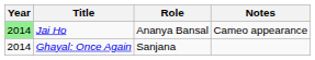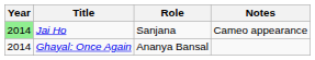 <table class="wikitable sortable plainrowheaders">
 <tr>
 <th scope="col">Year</th>
 <th scope="col">Title</th>
 <th scope="col">Role</th>
 <th class="unsortable" scope="col">Notes</th>
 </tr>
 <tr>
 <td style="background: lightgreen;">2014</td>
 <td scope="row"><em><a href='#'>Jai Ho</a></em></td>
-<td>Ananya Bansal</td>
+<td>Sanjana</td>
 <td>Cameo appearance</td>
 </tr>
 <tr>
 <td>2014</td>
 <td scope="row"><em><a href='#'>Ghayal: Once Again</a></em></td>
-<td>Sanjana</td>
+<td>Ananya Bansal</td>
 <td></td>
 </tr>
 </table>
